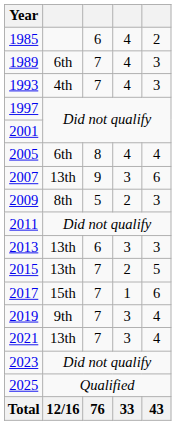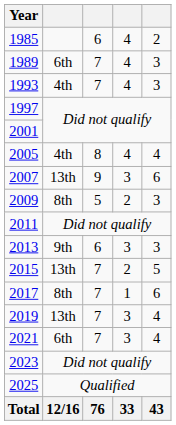 <table class="wikitable" style="text-align:center">
 <tr>
 <th>Year</th>
 <th></th>
 <th width=25></th>
 <th width=25></th>
 <th width=25></th>
 </tr>
 <tr>
 <td> <a href='#'>1985</a></td>
 <td></td>
 <td>6</td>
 <td>4</td>
 <td>2</td>
 </tr>
 <tr>
 <td> <a href='#'>1989</a></td>
 <td>6th</td>
 <td>7</td>
 <td>4</td>
 <td>3</td>
 </tr>
 <tr>
 <td> <a href='#'>1993</a></td>
 <td>4th</td>
 <td>7</td>
 <td>4</td>
 <td>3</td>
 </tr>
 <tr>
 <td> <a href='#'>1997</a></td>
 <td rowspan=2 colspan=4><em>Did not qualify</em></td>
 </tr>
 <tr>
 <td> <a href='#'>2001</a></td>
 </tr>
 <tr>
 <td> <a href='#'>2005</a></td>
-<td>6th</td>
+<td>4th</td>
 <td>8</td>
 <td>4</td>
 <td>4</td>
 </tr>
 <tr>
 <td> <a href='#'>2007</a></td>
 <td>13th</td>
 <td>9</td>
 <td>3</td>
 <td>6</td>
 </tr>
 <tr>
 <td> <a href='#'>2009</a></td>
 <td>8th</td>
 <td>5</td>
 <td>2</td>
 <td>3</td>
 </tr>
 <tr>
 <td> <a href='#'>2011</a></td>
 <td colspan=4><em>Did not qualify</em></td>
 </tr>
 <tr>
 <td> <a href='#'>2013</a></td>
-<td>13th</td>
+<td>9th</td>
 <td>6</td>
 <td>3</td>
 <td>3</td>
 </tr>
 <tr>
 <td> <a href='#'>2015</a></td>
 <td>13th</td>
 <td>7</td>
 <td>2</td>
 <td>5</td>
 </tr>
 <tr>
 <td> <a href='#'>2017</a></td>
-<td>15th</td>
+<td>8th</td>
 <td>7</td>
 <td>1</td>
 <td>6</td>
 </tr>
 <tr>
 <td> <a href='#'>2019</a></td>
-<td>9th</td>
+<td>13th</td>
 <td>7</td>
 <td>3</td>
 <td>4</td>
 </tr>
 <tr>
 <td> <a href='#'>2021</a></td>
-<td>13th</td>
+<td>6th</td>
 <td>7</td>
 <td>3</td>
 <td>4</td>
 </tr>
 <tr>
 <td> <a href='#'>2023</a></td>
 <td colspan=4><em>Did not qualify</em></td>
 </tr>
 <tr>
 <td> <a href='#'>2025</a></td>
 <td colspan=4><em>Qualified</em></td>
 </tr>
 <tr>
 <th>Total</th>
 <th>12/16</th>
 <th>76</th>
 <th>33</th>
 <th>43</th>
 </tr>
 </table>
